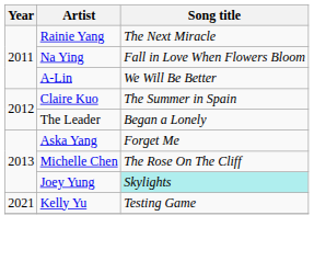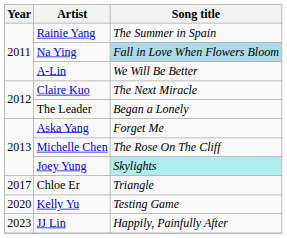 <table class="wikitable sortable">
 <tr>
 <th>Year</th>
 <th>Artist</th>
 <th>Song title</th>
 </tr>
 <tr>
 <td rowspan=3>2011</td>
 <td><a href='#'>Rainie Yang</a></td>
-<td><em>The Next Miracle</em></td>
+<td><em>The Summer in Spain</em></td>
 </tr>
 <tr>
 <td><a href='#'>Na Ying</a></td>
-<td><em>Fall in Love When Flowers Bloom</em></td>
+<td style="background: lightblue;"><em>Fall in Love When Flowers Bloom</em></td>
 </tr>
 <tr>
 <td><a href='#'>A-Lin</a></td>
 <td><em>We Will Be Better</em></td>
 </tr>
 <tr>
 <td rowspan=2>2012</td>
 <td><a href='#'>Claire Kuo</a></td>
-<td><em>The Summer in Spain</em></td>
+<td><em>The Next Miracle</em></td>
 </tr>
 <tr>
 <td>The Leader</td>
 <td><em>Began a Lonely</em></td>
 </tr>
 <tr>
 <td rowspan=3>2013</td>
 <td><a href='#'>Aska Yang</a></td>
 <td><em>Forget Me</em></td>
 </tr>
 <tr>
 <td><a href='#'>Michelle Chen</a></td>
 <td><em>The Rose On The Cliff</em></td>
 </tr>
 <tr>
 <td><a href='#'>Joey Yung</a></td>
 <td style="background: paleturquoise;"><em>Skylights</em></td>
 </tr>
 <tr>
-<td rowspan=1>2021</td>
+<td rowspan=1>2017</td>
+<td>Chloe Er</td>
+<td><em>Triangle</em></td>
+</tr>
+<tr>
+<td rowspan=1>2020</td>
 <td><a href='#'>Kelly Yu</a></td>
 <td><em>Testing Game</em></td>
 </tr>
 <tr>
+<td rowspan=1>2023</td>
+<td><a href='#'>JJ Lin</a></td>
+<td><em>Happily, Painfully After</em></td>
+</tr>
+<tr>
 </tr>
 </table>
